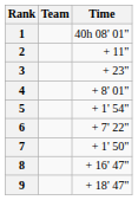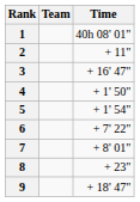 <table class="wikitable">
 <tr>
 <th scope="col">Rank</th>
 <th scope="col">Team</th>
 <th scope="col">Time</th>
 </tr>
 <tr>
 <th scope="row">1</th>
 <td> </td>
 <td align="right">40h 08' 01"</td>
 </tr>
 <tr>
 <th scope="row">2</th>
 <td> </td>
 <td align="right">+ 11"</td>
 </tr>
 <tr>
 <th scope="row">3</th>
 <td> </td>
-<td align="right">+ 23"</td>
+<td align="right">+ 16' 47"</td>
 </tr>
 <tr>
 <th scope="row">4</th>
 <td> </td>
-<td align="right">+ 8' 01"</td>
+<td align="right">+ 1' 50"</td>
 </tr>
 <tr>
 <th scope="row">5</th>
 <td> </td>
 <td align="right">+ 1' 54"</td>
 </tr>
 <tr>
 <th scope="row">6</th>
 <td> </td>
 <td align="right">+ 7' 22"</td>
 </tr>
 <tr>
 <th scope="row">7</th>
 <td> </td>
-<td align="right">+ 1' 50"</td>
+<td align="right">+ 8' 01"</td>
 </tr>
 <tr>
 <th scope="row">8</th>
 <td> </td>
-<td align="right">+ 16' 47"</td>
+<td align="right">+ 23"</td>
 </tr>
 <tr>
 <th scope="row">9</th>
 <td> </td>
 <td align="right">+ 18' 47"</td>
 </tr>
 </table>
